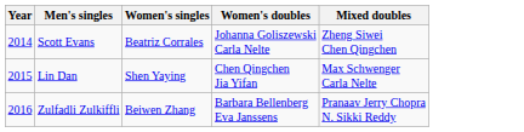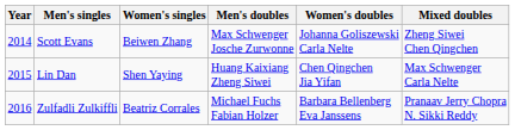 <table class=wikitable style="font-size:95%;">
 <tr>
 <th>Year</th>
 <th>Men's singles</th>
 <th>Women's singles</th>
+<th>Men's doubles</th>
 <th>Women's doubles</th>
 <th>Mixed doubles</th>
 </tr>
 <tr>
 <td><a href='#'>2014</a></td>
 <td> <a href='#'>Scott Evans</a></td>
-<td> <a href='#'>Beatriz Corrales</a></td>
+<td> <a href='#'>Beiwen Zhang</a></td>
+<td> <a href='#'>Max Schwenger</a> <br>  <a href='#'>Josche Zurwonne</a></td>
 <td> <a href='#'>Johanna Goliszewski</a> <br>  <a href='#'>Carla Nelte</a></td>
 <td> <a href='#'>Zheng Siwei</a><br> <a href='#'>Chen Qingchen</a></td>
 </tr>
 <tr>
 <td><a href='#'>2015</a></td>
 <td> <a href='#'>Lin Dan</a></td>
 <td> <a href='#'>Shen Yaying</a></td>
+<td> <a href='#'>Huang Kaixiang</a><br> <a href='#'>Zheng Siwei</a></td>
 <td> <a href='#'>Chen Qingchen</a><br> <a href='#'>Jia Yifan</a></td>
 <td> <a href='#'>Max Schwenger</a> <br>  <a href='#'>Carla Nelte</a></td>
 </tr>
 <tr>
 <td><a href='#'>2016</a></td>
 <td> <a href='#'>Zulfadli Zulkiffli</a></td>
-<td> <a href='#'>Beiwen Zhang</a></td>
+<td> <a href='#'>Beatriz Corrales</a></td>
+<td> <a href='#'>Michael Fuchs</a> <br> <a href='#'>Fabian Holzer</a></td>
 <td> <a href='#'>Barbara Bellenberg</a> <br> <a href='#'>Eva Janssens</a></td>
 <td> <a href='#'>Pranaav Jerry Chopra</a> <br> <a href='#'>N. Sikki Reddy</a></td>
 </tr>
 </table>
